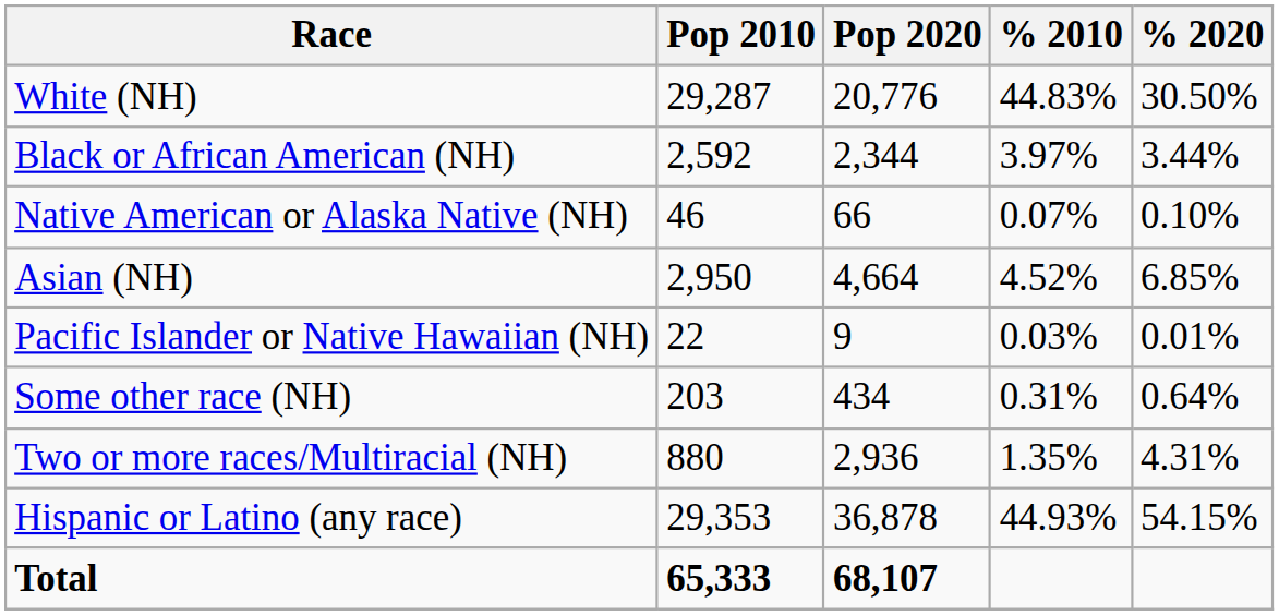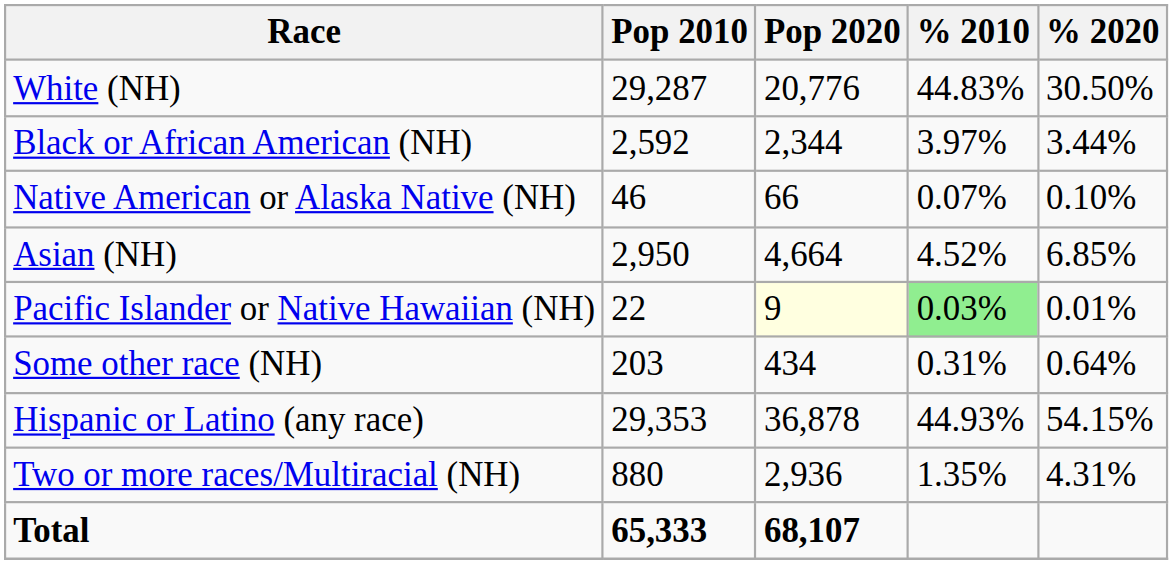 <table class="wikitable">
 <tr>
 <th>Race</th>
 <th>Pop 2010</th>
 <th>Pop 2020</th>
 <th>% 2010</th>
 <th>% 2020</th>
 </tr>
 <tr>
 <td><a href='#'>White</a> (NH)</td>
 <td>29,287</td>
 <td>20,776</td>
 <td>44.83%</td>
 <td>30.50%</td>
 </tr>
 <tr>
 <td><a href='#'>Black or African American</a> (NH)</td>
 <td>2,592</td>
 <td>2,344</td>
 <td>3.97%</td>
 <td>3.44%</td>
 </tr>
 <tr>
 <td><a href='#'>Native American</a> or <a href='#'>Alaska Native</a> (NH)</td>
 <td>46</td>
 <td>66</td>
 <td>0.07%</td>
 <td>0.10%</td>
 </tr>
 <tr>
 <td><a href='#'>Asian</a> (NH)</td>
 <td>2,950</td>
 <td>4,664</td>
 <td>4.52%</td>
 <td>6.85%</td>
 </tr>
 <tr>
 <td><a href='#'>Pacific Islander</a> or <a href='#'>Native Hawaiian</a> (NH)</td>
 <td>22</td>
-<td>9</td>
-<td>0.03%</td>
+<td style="background: lightyellow;">9</td>
+<td style="background: lightgreen;">0.03%</td>
 <td>0.01%</td>
 </tr>
 <tr>
 <td><a href='#'>Some other race</a> (NH)</td>
 <td>203</td>
 <td>434</td>
 <td>0.31%</td>
 <td>0.64%</td>
 </tr>
 <tr>
+<td><a href='#'>Hispanic or Latino</a> (any race)</td>
+<td>29,353</td>
+<td>36,878</td>
+<td>44.93%</td>
+<td>54.15%</td>
+</tr>
+<tr>
 <td><a href='#'>Two or more races/Multiracial</a> (NH)</td>
 <td>880</td>
 <td>2,936</td>
 <td>1.35%</td>
 <td>4.31%</td>
-</tr>
-<tr>
-<td><a href='#'>Hispanic or Latino</a> (any race)</td>
-<td>29,353</td>
-<td>36,878</td>
-<td>44.93%</td>
-<td>54.15%</td>
 </tr>
 <tr>
 <td><strong>Total</strong></td>
 <td><strong>65,333</strong></td>
 <td><strong>68,107</strong></td>
 <td></td>
 <td></td>
 </tr>
 <tr>
 </tr>
 </table>
